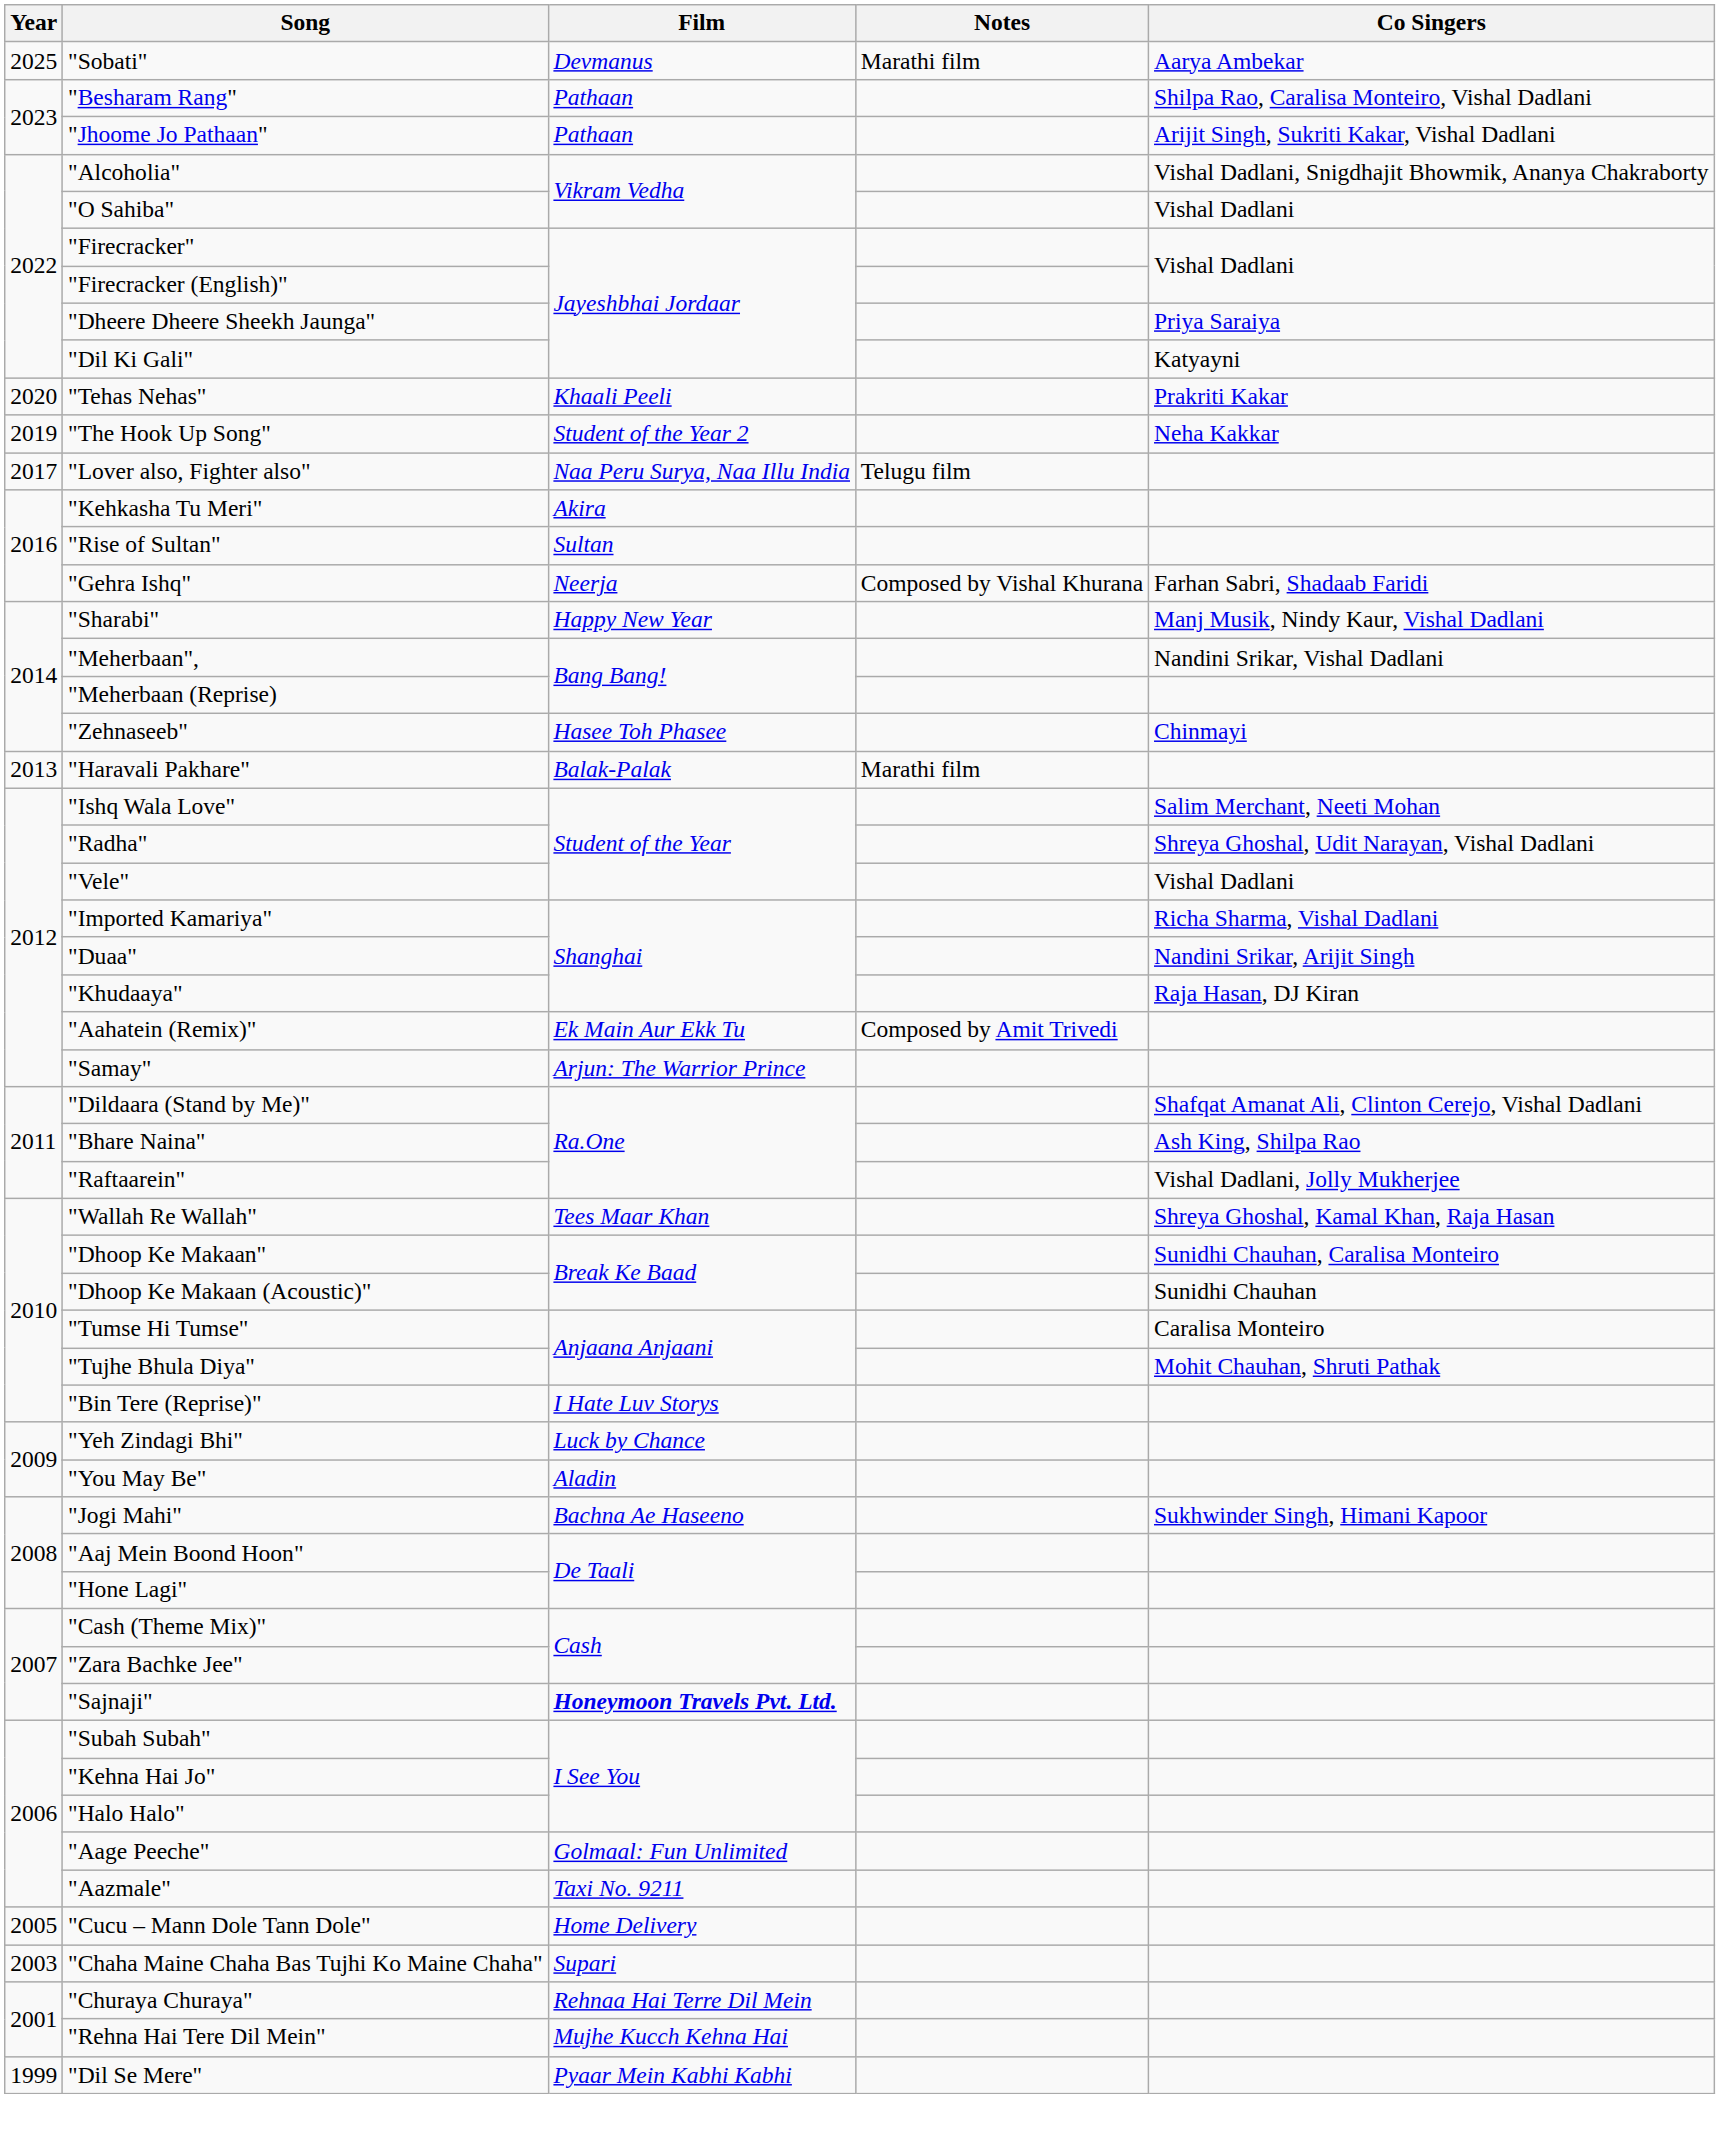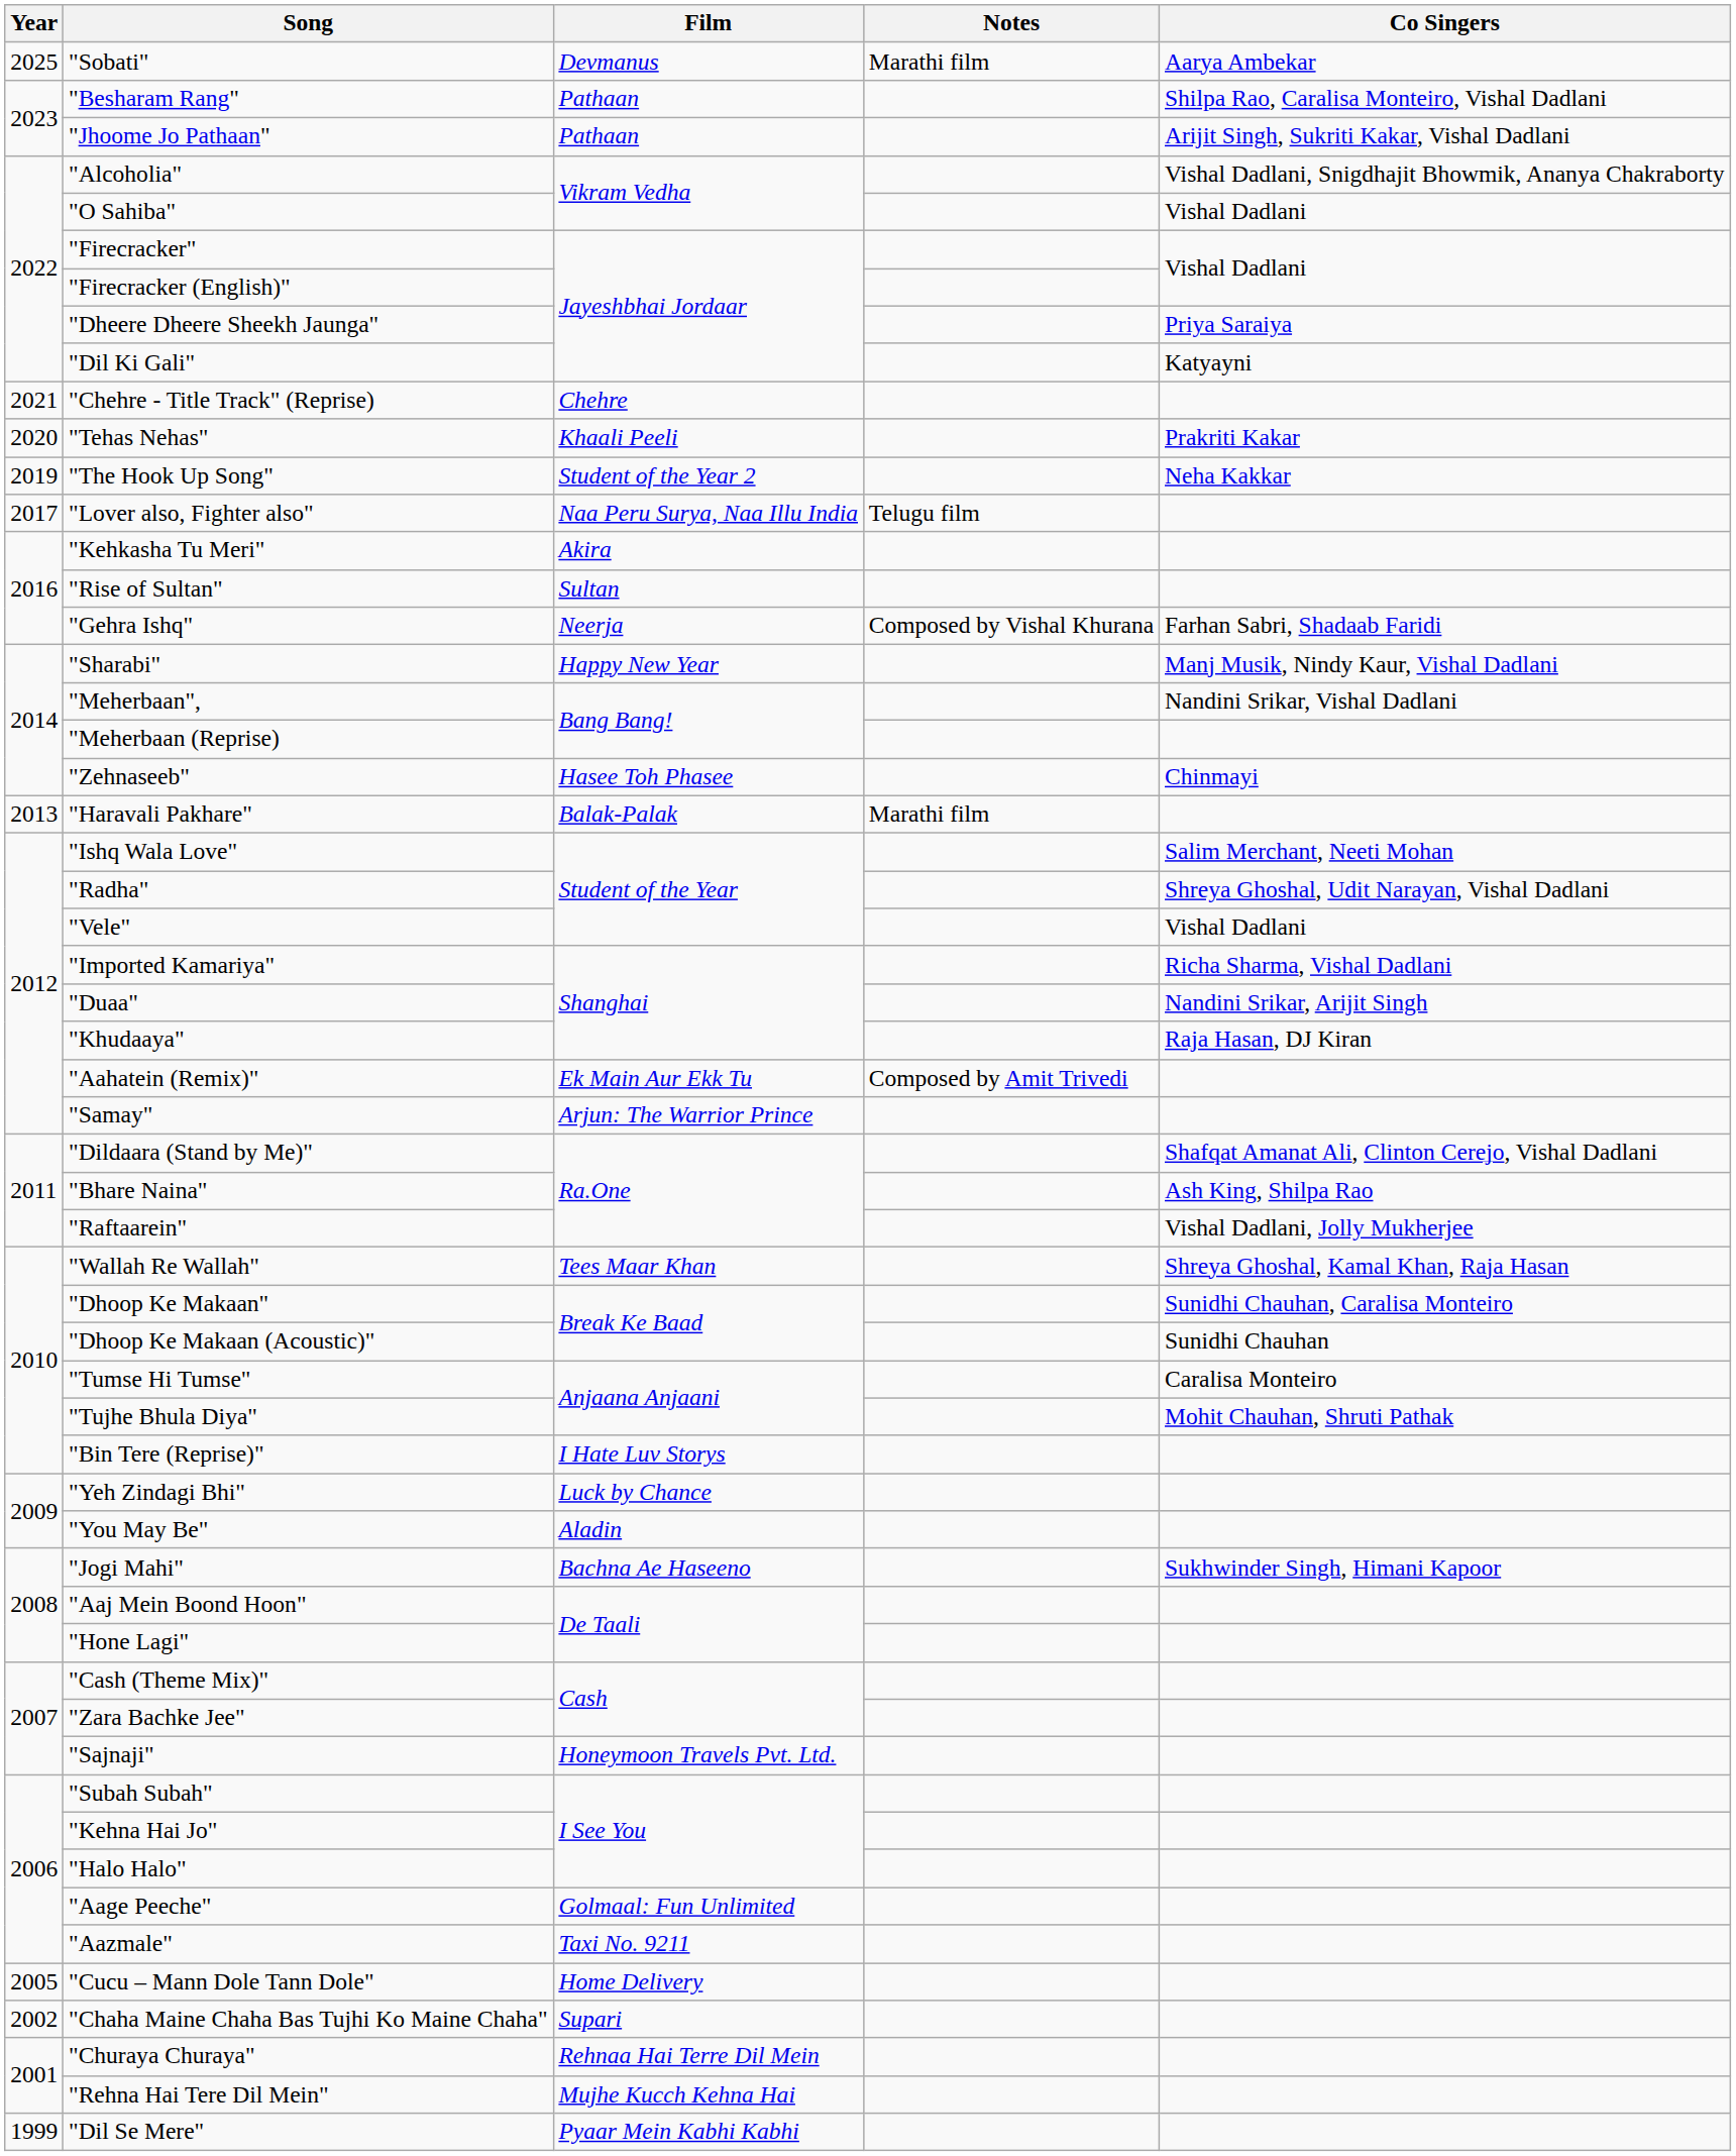 <table class="wikitable sortable">
 <tr>
 <th>Year</th>
 <th>Song</th>
 <th>Film</th>
 <th>Notes</th>
 <th>Co Singers</th>
 </tr>
 <tr>
 <td>2025</td>
 <td>"Sobati"</td>
 <td><em><a href='#'>Devmanus</a></em></td>
 <td>Marathi film</td>
 <td><a href='#'>Aarya Ambekar</a></td>
 </tr>
 <tr>
 <td rowspan=2>2023</td>
 <td>"<a href='#'>Besharam Rang</a>"</td>
 <td><a href='#'><em>Pathaan</em></a></td>
 <td></td>
 <td><a href='#'>Shilpa Rao</a>, <a href='#'>Caralisa Monteiro</a>, Vishal Dadlani</td>
 </tr>
 <tr>
 <td>"<a href='#'>Jhoome Jo Pathaan</a>"</td>
 <td><a href='#'><em>Pathaan</em></a></td>
 <td></td>
 <td><a href='#'>Arijit Singh</a>, <a href='#'>Sukriti Kakar</a>, Vishal Dadlani</td>
 </tr>
 <tr>
 <td rowspan=6>2022</td>
 <td>"Alcoholia"</td>
 <td rowspan=2><em><a href='#'>Vikram Vedha</a></em></td>
 <td></td>
 <td>Vishal Dadlani, Snigdhajit Bhowmik, Ananya Chakraborty</td>
 </tr>
 <tr>
 <td>"O Sahiba"</td>
 <td></td>
 <td>Vishal Dadlani</td>
 </tr>
 <tr>
 <td>"Firecracker"</td>
 <td rowspan=4><em><a href='#'>Jayeshbhai Jordaar</a></em></td>
 <td></td>
 <td rowspan=2>Vishal Dadlani</td>
 </tr>
 <tr>
 <td>"Firecracker (English)"</td>
 <td></td>
 </tr>
 <tr>
 <td>"Dheere Dheere Sheekh Jaunga"</td>
 <td></td>
 <td><a href='#'>Priya Saraiya</a></td>
 </tr>
 <tr>
 <td>"Dil Ki Gali"</td>
 <td></td>
 <td>Katyayni</td>
+</tr>
+<tr>
+<td>2021</td>
+<td>"Chehre - Title Track" (Reprise)</td>
+<td><em><a href='#'>Chehre</a></em></td>
+<td></td>
+<td></td>
 </tr>
 <tr>
 <td>2020</td>
 <td>"Tehas Nehas"</td>
 <td><em><a href='#'>Khaali Peeli</a></em></td>
 <td></td>
 <td><a href='#'>Prakriti Kakar</a></td>
 </tr>
 <tr>
 <td>2019</td>
 <td>"The Hook Up Song"</td>
 <td><em><a href='#'>Student of the Year 2</a></em></td>
 <td></td>
 <td><a href='#'>Neha Kakkar</a></td>
 </tr>
 <tr>
 <td>2017</td>
 <td>"Lover also, Fighter also"</td>
 <td><em><a href='#'>Naa Peru Surya, Naa Illu India</a></em></td>
 <td>Telugu film</td>
 <td></td>
 </tr>
 <tr>
 <td rowspan=3>2016</td>
 <td>"Kehkasha Tu Meri"</td>
 <td><a href='#'><em>Akira</em></a></td>
 <td></td>
 <td></td>
 </tr>
 <tr>
 <td>"Rise of Sultan"</td>
 <td><a href='#'><em>Sultan</em></a></td>
 <td></td>
 <td></td>
 </tr>
 <tr>
 <td>"Gehra Ishq"</td>
 <td><em><a href='#'>Neerja</a></em></td>
 <td>Composed by Vishal Khurana</td>
 <td>Farhan Sabri, <a href='#'>Shadaab Faridi</a></td>
 </tr>
 <tr>
 <td rowspan=4>2014</td>
 <td>"Sharabi"</td>
 <td><em><a href='#'>Happy New Year</a></em></td>
 <td></td>
 <td><a href='#'>Manj Musik</a>, Nindy Kaur, <a href='#'>Vishal Dadlani</a></td>
 </tr>
 <tr>
 <td>"Meherbaan",</td>
 <td rowspan=2><em><a href='#'>Bang Bang!</a></em></td>
 <td></td>
 <td>Nandini Srikar, Vishal Dadlani</td>
 </tr>
 <tr>
 <td>"Meherbaan (Reprise)</td>
 <td></td>
 <td></td>
 </tr>
 <tr>
 <td>"Zehnaseeb"</td>
 <td><em><a href='#'>Hasee Toh Phasee</a></em></td>
 <td></td>
 <td><a href='#'>Chinmayi</a></td>
 </tr>
 <tr>
 <td>2013</td>
 <td>"Haravali Pakhare"</td>
 <td><em><a href='#'>Balak-Palak</a></em></td>
 <td>Marathi film</td>
 <td></td>
 </tr>
 <tr>
 <td rowspan=8>2012</td>
 <td>"Ishq Wala Love"</td>
 <td rowspan=3><em><a href='#'>Student of the Year</a></em></td>
 <td></td>
 <td><a href='#'>Salim Merchant</a>, <a href='#'>Neeti Mohan</a></td>
 </tr>
 <tr>
 <td>"Radha"</td>
 <td></td>
 <td><a href='#'>Shreya Ghoshal</a>, <a href='#'>Udit Narayan</a>, Vishal Dadlani</td>
 </tr>
 <tr>
 <td>"Vele"</td>
 <td></td>
 <td>Vishal Dadlani</td>
 </tr>
 <tr>
 <td>"Imported Kamariya"</td>
 <td rowspan=3><em><a href='#'>Shanghai</a></em></td>
 <td></td>
 <td><a href='#'>Richa Sharma</a>, <a href='#'>Vishal Dadlani</a></td>
 </tr>
 <tr>
 <td>"Duaa"</td>
 <td></td>
 <td><a href='#'>Nandini Srikar</a>, <a href='#'>Arijit Singh</a></td>
 </tr>
 <tr>
 <td>"Khudaaya"</td>
 <td></td>
 <td><a href='#'>Raja Hasan</a>, DJ Kiran</td>
 </tr>
 <tr>
 <td>"Aahatein (Remix)"</td>
 <td><em><a href='#'>Ek Main Aur Ekk Tu</a></em></td>
 <td>Composed by <a href='#'>Amit Trivedi</a></td>
 <td></td>
 </tr>
 <tr>
 <td>"Samay"</td>
 <td><em><a href='#'>Arjun: The Warrior Prince</a></em></td>
 <td></td>
 <td></td>
 </tr>
 <tr>
 <td rowspan=3>2011</td>
 <td>"Dildaara (Stand by Me)"</td>
 <td rowspan=3><em><a href='#'>Ra.One</a></em></td>
 <td></td>
 <td><a href='#'>Shafqat Amanat Ali</a>, <a href='#'>Clinton Cerejo</a>, Vishal Dadlani</td>
 </tr>
 <tr>
 <td>"Bhare Naina"</td>
 <td></td>
 <td><a href='#'>Ash King</a>, <a href='#'>Shilpa Rao</a></td>
 </tr>
 <tr>
 <td>"Raftaarein"</td>
 <td></td>
 <td>Vishal Dadlani, <a href='#'>Jolly Mukherjee</a></td>
 </tr>
 <tr>
 <td rowspan=6>2010</td>
 <td>"Wallah Re Wallah"</td>
 <td><a href='#'><em>Tees Maar Khan</em></a></td>
 <td></td>
 <td><a href='#'>Shreya Ghoshal</a>, <a href='#'>Kamal Khan</a>, <a href='#'>Raja Hasan</a></td>
 </tr>
 <tr>
 <td>"Dhoop Ke Makaan"</td>
 <td rowspan=2><em><a href='#'>Break Ke Baad</a></em></td>
 <td></td>
 <td><a href='#'>Sunidhi Chauhan</a>, <a href='#'>Caralisa Monteiro</a></td>
 </tr>
 <tr>
 <td>"Dhoop Ke Makaan (Acoustic)"</td>
 <td></td>
 <td>Sunidhi Chauhan</td>
 </tr>
 <tr>
 <td>"Tumse Hi Tumse"</td>
 <td rowspan=2><em><a href='#'>Anjaana Anjaani</a></em></td>
 <td></td>
 <td>Caralisa Monteiro</td>
 </tr>
 <tr>
 <td>"Tujhe Bhula Diya"</td>
 <td></td>
 <td><a href='#'>Mohit Chauhan</a>, <a href='#'>Shruti Pathak</a></td>
 </tr>
 <tr>
 <td>"Bin Tere (Reprise)"</td>
 <td><em><a href='#'>I Hate Luv Storys</a></em></td>
 <td></td>
 <td></td>
 </tr>
 <tr>
 <td rowspan=2>2009</td>
 <td>"Yeh Zindagi Bhi"</td>
 <td><em><a href='#'>Luck by Chance</a></em></td>
 <td></td>
 <td></td>
 </tr>
 <tr>
 <td>"You May Be"</td>
 <td><a href='#'><em>Aladin</em></a></td>
 <td></td>
 <td></td>
 </tr>
 <tr>
 <td rowspan=3>2008</td>
 <td>"Jogi Mahi"</td>
 <td><em><a href='#'>Bachna Ae Haseeno</a></em></td>
 <td></td>
 <td><a href='#'>Sukhwinder Singh</a>, <a href='#'>Himani Kapoor</a></td>
 </tr>
 <tr>
 <td>"Aaj Mein Boond Hoon"</td>
 <td rowspan=2><em><a href='#'>De Taali</a></em></td>
 <td></td>
 <td></td>
 </tr>
 <tr>
 <td>"Hone Lagi"</td>
 <td></td>
 <td></td>
 </tr>
 <tr>
 <td rowspan=3>2007</td>
 <td>"Cash (Theme Mix)"</td>
 <td rowspan=2><em><a href='#'>Cash</a></em></td>
 <td></td>
 <td></td>
 </tr>
 <tr>
 <td>"Zara Bachke Jee"</td>
 <td></td>
 <td></td>
 </tr>
 <tr>
 <td>"Sajnaji"</td>
-<td><strong><em><a href='#'>Honeymoon Travels Pvt. Ltd.</a></em></strong></td>
+<td><em><a href='#'>Honeymoon Travels Pvt. Ltd.</a></em></td>
 <td></td>
 <td></td>
 </tr>
 <tr>
 <td rowspan=5>2006</td>
 <td>"Subah Subah"</td>
 <td rowspan=3><a href='#'><em>I See You</em></a></td>
 <td></td>
 <td></td>
 </tr>
 <tr>
 <td>"Kehna Hai Jo"</td>
 <td></td>
 <td></td>
 </tr>
 <tr>
 <td>"Halo Halo"</td>
 <td></td>
 <td></td>
 </tr>
 <tr>
 <td>"Aage Peeche"</td>
 <td><em><a href='#'>Golmaal: Fun Unlimited</a></em></td>
 <td></td>
 <td></td>
 </tr>
 <tr>
 <td>"Aazmale"</td>
 <td><em><a href='#'>Taxi No. 9211</a></em></td>
 <td></td>
 <td></td>
 </tr>
 <tr>
 <td>2005</td>
 <td>"Cucu – Mann Dole Tann Dole"</td>
 <td><em><a href='#'>Home Delivery</a></em></td>
 <td></td>
 <td></td>
 </tr>
 <tr>
-<td>2003</td>
+<td>2002</td>
 <td>"Chaha Maine Chaha Bas Tujhi Ko Maine Chaha"</td>
 <td><a href='#'><em>Supari</em></a></td>
 <td></td>
 <td></td>
 </tr>
 <tr>
 <td rowspan=2>2001</td>
 <td>"Churaya Churaya"</td>
 <td><em><a href='#'>Rehnaa Hai Terre Dil Mein</a></em></td>
 <td></td>
 <td></td>
 </tr>
 <tr>
 <td>"Rehna Hai Tere Dil Mein"</td>
 <td><em><a href='#'>Mujhe Kucch Kehna Hai</a></em></td>
 <td></td>
 <td></td>
 </tr>
 <tr>
 <td>1999</td>
 <td>"Dil Se Mere"</td>
 <td><em><a href='#'>Pyaar Mein Kabhi Kabhi</a></em></td>
 <td></td>
 <td></td>
 </tr>
 </table>
